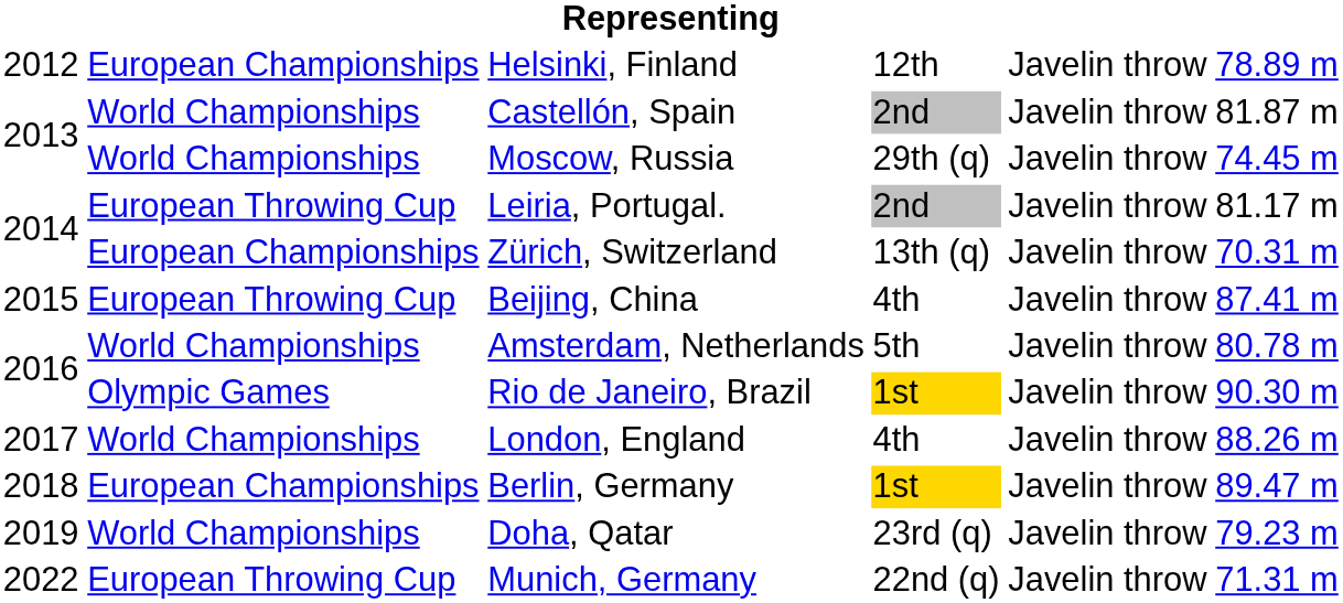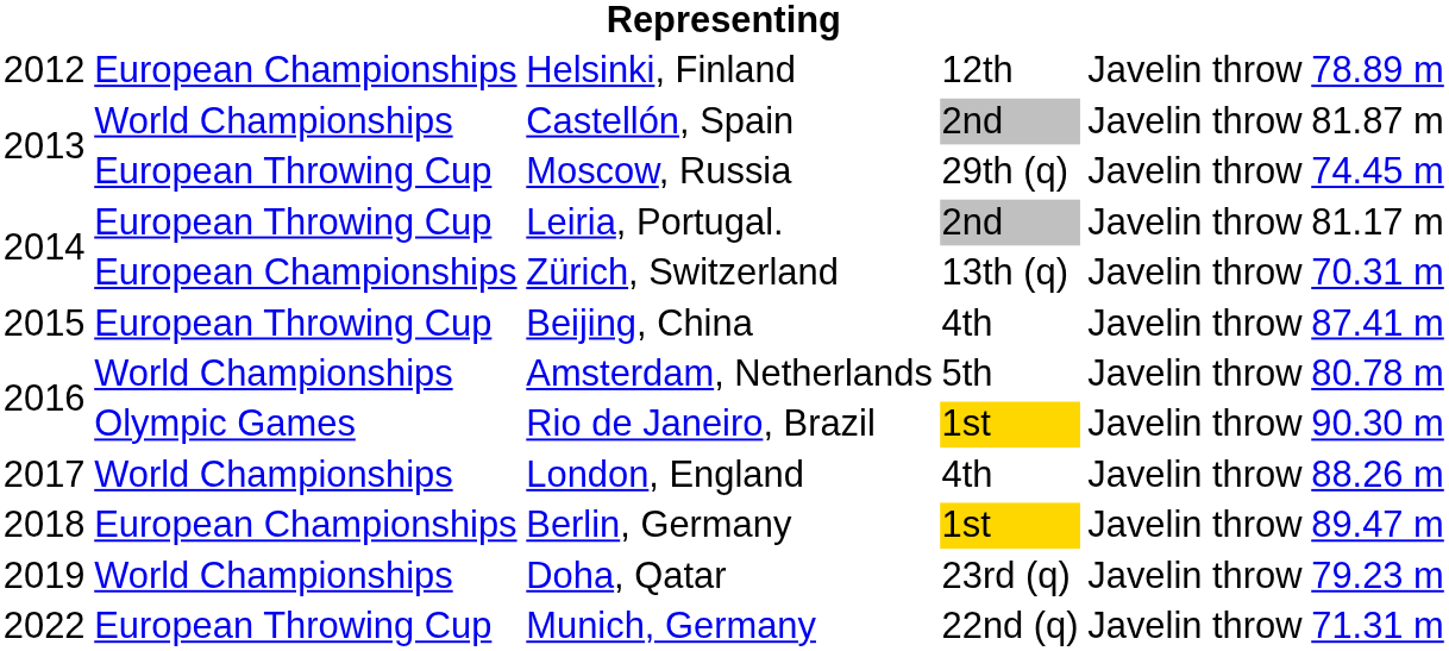 <table>
 <tr>
 <th colspan="6">Representing </th>
 </tr>
 <tr>
 <td>2012</td>
 <td><a href='#'>European Championships</a></td>
 <td><a href='#'>Helsinki</a>, Finland</td>
 <td>12th</td>
 <td>Javelin throw</td>
 <td><a href='#'>78.89 m</a></td>
 </tr>
 <tr>
 <td rowspan=2>2013</td>
 <td><a href='#'>World Championships</a></td>
 <td><a href='#'>Castellón</a>, Spain</td>
 <td bgcolor=silver>2nd</td>
 <td>Javelin throw</td>
 <td>81.87 m</td>
 </tr>
 <tr>
-<td><a href='#'>World Championships</a></td>
+<td><a href='#'>European Throwing Cup</a></td>
 <td><a href='#'>Moscow</a>, Russia</td>
 <td>29th (q)</td>
 <td>Javelin throw</td>
 <td><a href='#'>74.45 m</a></td>
 </tr>
 <tr>
 <td rowspan=2>2014</td>
 <td><a href='#'>European Throwing Cup</a></td>
 <td><a href='#'>Leiria</a>, Portugal.</td>
 <td bgcolor=silver>2nd</td>
 <td>Javelin throw</td>
 <td>81.17 m</td>
 </tr>
 <tr>
 <td><a href='#'>European Championships</a></td>
 <td><a href='#'>Zürich</a>, Switzerland</td>
 <td>13th (q)</td>
 <td>Javelin throw</td>
 <td><a href='#'>70.31 m</a></td>
 </tr>
 <tr>
 <td>2015</td>
 <td><a href='#'>European Throwing Cup</a></td>
 <td><a href='#'>Beijing</a>, China</td>
 <td>4th</td>
 <td>Javelin throw</td>
 <td><a href='#'>87.41 m</a></td>
 </tr>
 <tr>
 <td rowspan=2>2016</td>
 <td><a href='#'>World Championships</a></td>
 <td><a href='#'>Amsterdam</a>, Netherlands</td>
 <td>5th</td>
 <td>Javelin throw</td>
 <td><a href='#'>80.78 m</a></td>
 </tr>
 <tr>
 <td><a href='#'>Olympic Games</a></td>
 <td><a href='#'>Rio de Janeiro</a>, Brazil</td>
 <td bgcolor=gold>1st</td>
 <td>Javelin throw</td>
 <td><a href='#'>90.30 m</a></td>
 </tr>
 <tr>
 <td>2017</td>
 <td><a href='#'>World Championships</a></td>
 <td><a href='#'>London</a>, England</td>
 <td>4th</td>
 <td>Javelin throw</td>
 <td><a href='#'>88.26 m</a></td>
 </tr>
 <tr>
 <td>2018</td>
 <td><a href='#'>European Championships</a></td>
 <td><a href='#'>Berlin</a>, Germany</td>
 <td bgcolor=gold>1st</td>
 <td>Javelin throw</td>
 <td><a href='#'>89.47 m</a></td>
 </tr>
 <tr>
 <td>2019</td>
 <td><a href='#'>World Championships</a></td>
 <td><a href='#'>Doha</a>, Qatar</td>
 <td>23rd (q)</td>
 <td>Javelin throw</td>
 <td><a href='#'>79.23 m</a></td>
 </tr>
 <tr>
 <td>2022</td>
 <td><a href='#'>European Throwing Cup</a></td>
 <td><a href='#'>Munich, Germany</a></td>
 <td>22nd (q)</td>
 <td>Javelin throw</td>
 <td><a href='#'>71.31 m</a></td>
 </tr>
 </table>
